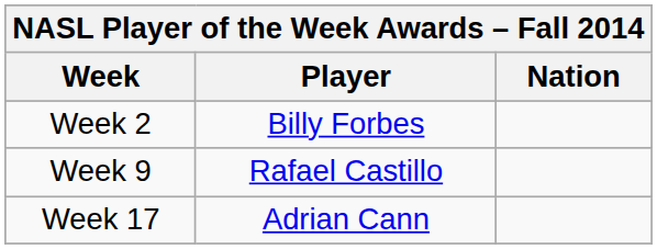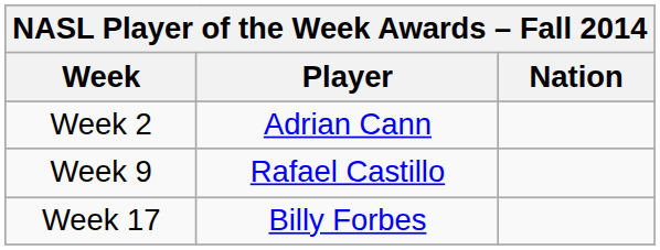 <table class="wikitable" style="text-align:center">
 <tr>
 <th colspan="5">NASL Player of the Week Awards – Fall 2014</th>
 </tr>
 <tr>
 <th>Week</th>
 <th>Player</th>
 <th>Nation</th>
 </tr>
 <tr>
 <td>Week 2</td>
-<td><a href='#'>Billy Forbes</a></td>
+<td><a href='#'>Adrian Cann</a></td>
 <td></td>
 </tr>
 <tr>
 <td>Week 9</td>
 <td><a href='#'>Rafael Castillo</a></td>
 <td></td>
 </tr>
 <tr>
 <td>Week 17</td>
-<td><a href='#'>Adrian Cann</a></td>
+<td><a href='#'>Billy Forbes</a></td>
 <td></td>
 </tr>
 </table>
